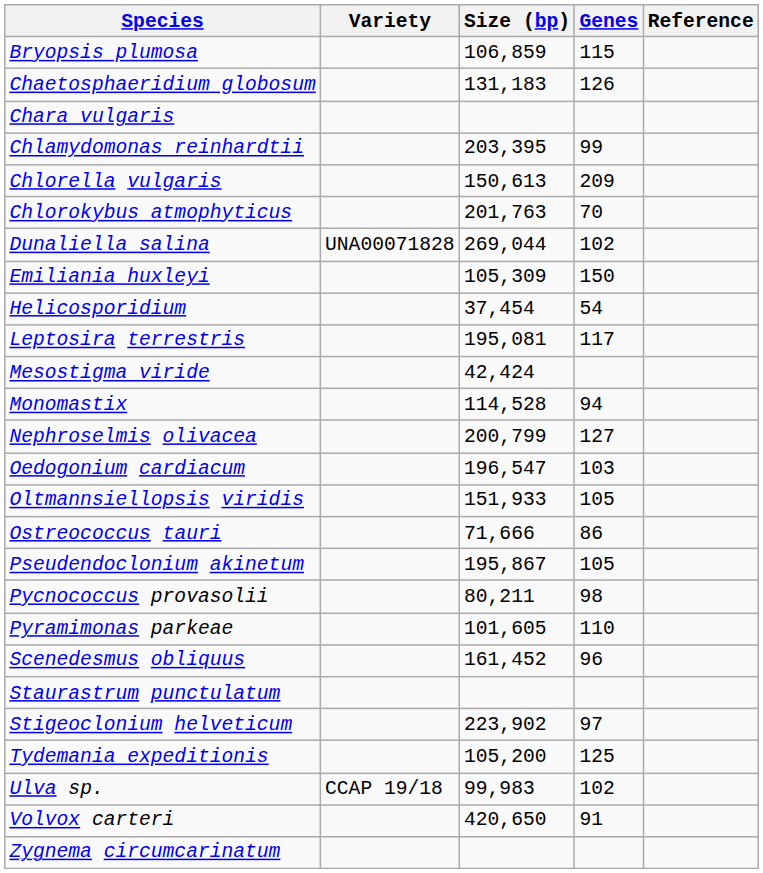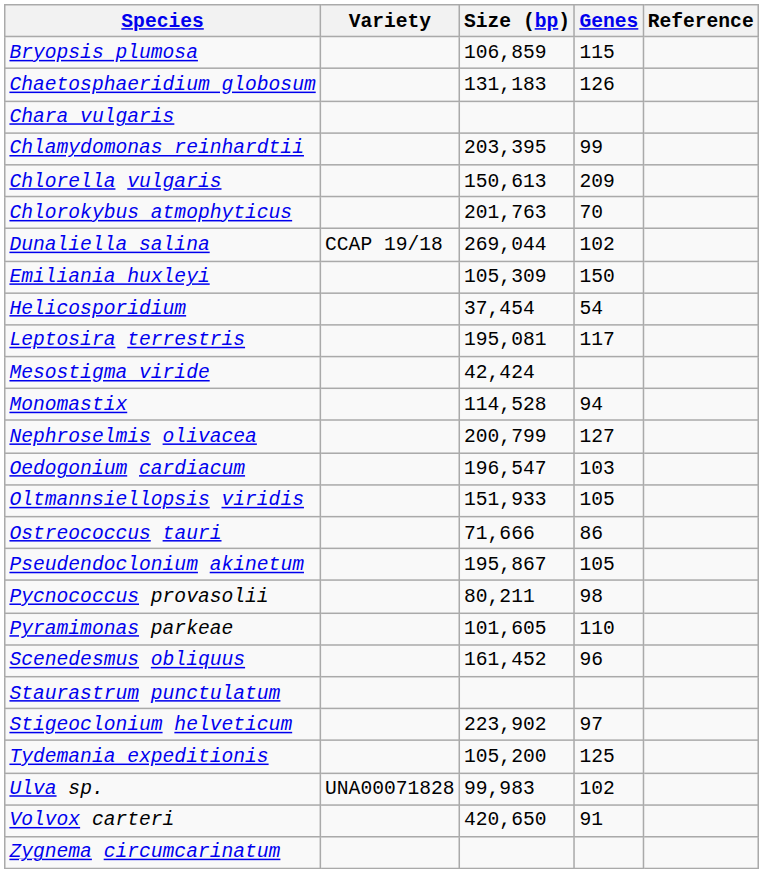 <table class="wikitable sortable">
 <tr>
 <th><a href='#'>Species</a></th>
 <th>Variety</th>
 <th>Size (<a href='#'>bp</a>)</th>
 <th><a href='#'>Genes</a></th>
 <th>Reference</th>
 </tr>
 <tr>
 <td><em><a href='#'>Bryopsis plumosa</a></em></td>
 <td></td>
 <td>106,859</td>
 <td>115</td>
 <td></td>
 </tr>
 <tr>
 <td><em><a href='#'>Chaetosphaeridium globosum</a></em></td>
 <td></td>
 <td>131,183</td>
 <td>126</td>
 <td></td>
 </tr>
 <tr>
 <td><em><a href='#'>Chara vulgaris</a></em></td>
 <td></td>
 <td></td>
 <td></td>
 <td></td>
 </tr>
 <tr>
 <td><em><a href='#'>Chlamydomonas reinhardtii</a></em></td>
 <td></td>
 <td>203,395</td>
 <td>99</td>
 <td></td>
 </tr>
 <tr>
 <td><em><a href='#'>Chlorella</a> <a href='#'>vulgaris</a></em></td>
 <td></td>
 <td>150,613</td>
 <td>209</td>
 <td></td>
 </tr>
 <tr>
 <td><em><a href='#'>Chlorokybus atmophyticus</a></em></td>
 <td></td>
 <td>201,763</td>
 <td>70</td>
 <td></td>
 </tr>
 <tr>
 <td><em><a href='#'>Dunaliella salina</a></em></td>
-<td>UNA00071828</td>
+<td>CCAP 19/18</td>
 <td>269,044</td>
 <td>102</td>
 <td></td>
 </tr>
 <tr>
 <td><em><a href='#'>Emiliania huxleyi</a></em></td>
 <td></td>
 <td>105,309</td>
 <td>150</td>
 <td></td>
 </tr>
 <tr>
 <td><em><a href='#'>Helicosporidium</a></em></td>
 <td></td>
 <td>37,454</td>
 <td>54</td>
 <td></td>
 </tr>
 <tr>
 <td><em><a href='#'>Leptosira</a> <a href='#'>terrestris</a></em></td>
 <td></td>
 <td>195,081</td>
 <td>117</td>
 <td></td>
 </tr>
 <tr>
 <td><em><a href='#'>Mesostigma viride</a></em></td>
 <td></td>
 <td>42,424</td>
 <td></td>
 <td></td>
 </tr>
 <tr>
 <td><em><a href='#'>Monomastix</a></em></td>
 <td></td>
 <td>114,528</td>
 <td>94</td>
 <td></td>
 </tr>
 <tr>
 <td><em><a href='#'>Nephroselmis</a> <a href='#'>olivacea</a></em></td>
 <td></td>
 <td>200,799</td>
 <td>127</td>
 <td></td>
 </tr>
 <tr>
 <td><em><a href='#'>Oedogonium</a> <a href='#'>cardiacum</a></em></td>
 <td></td>
 <td>196,547</td>
 <td>103</td>
 <td></td>
 </tr>
 <tr>
 <td><em><a href='#'>Oltmannsiellopsis</a> <a href='#'>viridis</a></em></td>
 <td></td>
 <td>151,933</td>
 <td>105</td>
 <td></td>
 </tr>
 <tr>
 <td><em><a href='#'>Ostreococcus</a> <a href='#'>tauri</a></em></td>
 <td></td>
 <td>71,666</td>
 <td>86</td>
 <td></td>
 </tr>
 <tr>
 <td><em><a href='#'>Pseudendoclonium</a> <a href='#'>akinetum</a></em></td>
 <td></td>
 <td>195,867</td>
 <td>105</td>
 <td></td>
 </tr>
 <tr>
 <td><em><a href='#'>Pycnococcus</a> provasolii</em></td>
 <td></td>
 <td>80,211</td>
 <td>98</td>
 <td></td>
 </tr>
 <tr>
 <td><em><a href='#'>Pyramimonas</a> parkeae</em></td>
 <td></td>
 <td>101,605</td>
 <td>110</td>
 <td></td>
 </tr>
 <tr>
 <td><em><a href='#'>Scenedesmus</a> <a href='#'>obliquus</a></em></td>
 <td></td>
 <td>161,452</td>
 <td>96</td>
 <td></td>
 </tr>
 <tr>
 <td><em><a href='#'>Staurastrum</a> <a href='#'>punctulatum</a></em></td>
 <td></td>
 <td></td>
 <td></td>
 <td></td>
 </tr>
 <tr>
 <td><em><a href='#'>Stigeoclonium</a> <a href='#'>helveticum</a></em></td>
 <td></td>
 <td>223,902</td>
 <td>97</td>
 <td></td>
 </tr>
 <tr>
 <td><em><a href='#'>Tydemania expeditionis</a></em></td>
 <td></td>
 <td>105,200</td>
 <td>125</td>
 <td></td>
 </tr>
 <tr>
 <td><em><a href='#'>Ulva</a> sp.</em></td>
-<td>CCAP 19/18</td>
+<td>UNA00071828</td>
 <td>99,983</td>
 <td>102</td>
 <td></td>
 </tr>
 <tr>
 <td><em><a href='#'>Volvox</a> carteri</em></td>
 <td></td>
 <td>420,650</td>
 <td>91</td>
 <td></td>
 </tr>
 <tr>
 <td><em><a href='#'>Zygnema</a> <a href='#'>circumcarinatum</a></em></td>
 <td></td>
 <td></td>
 <td></td>
 <td></td>
 </tr>
 </table>
